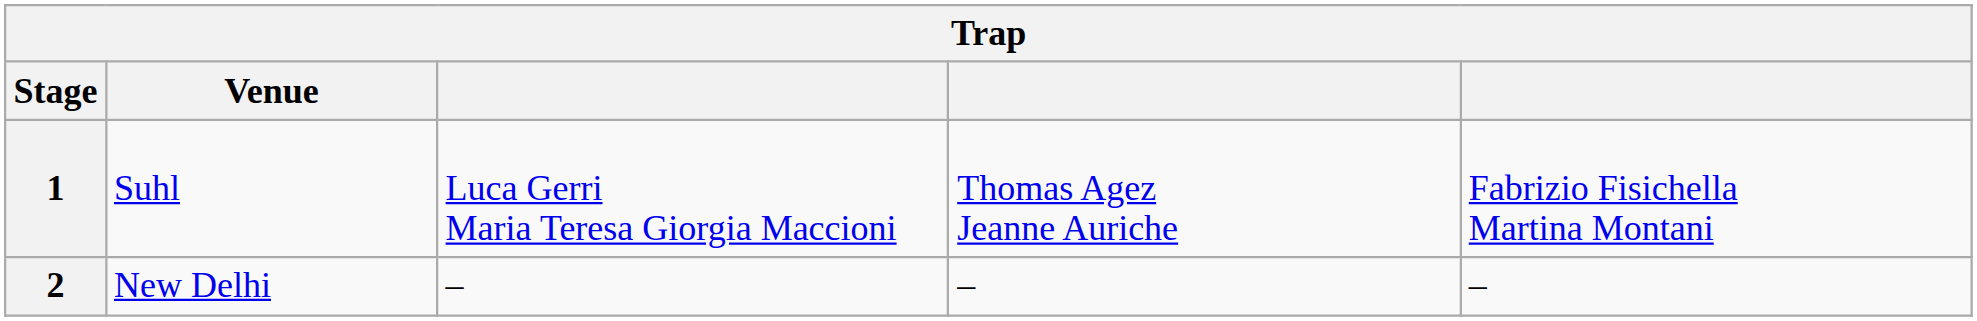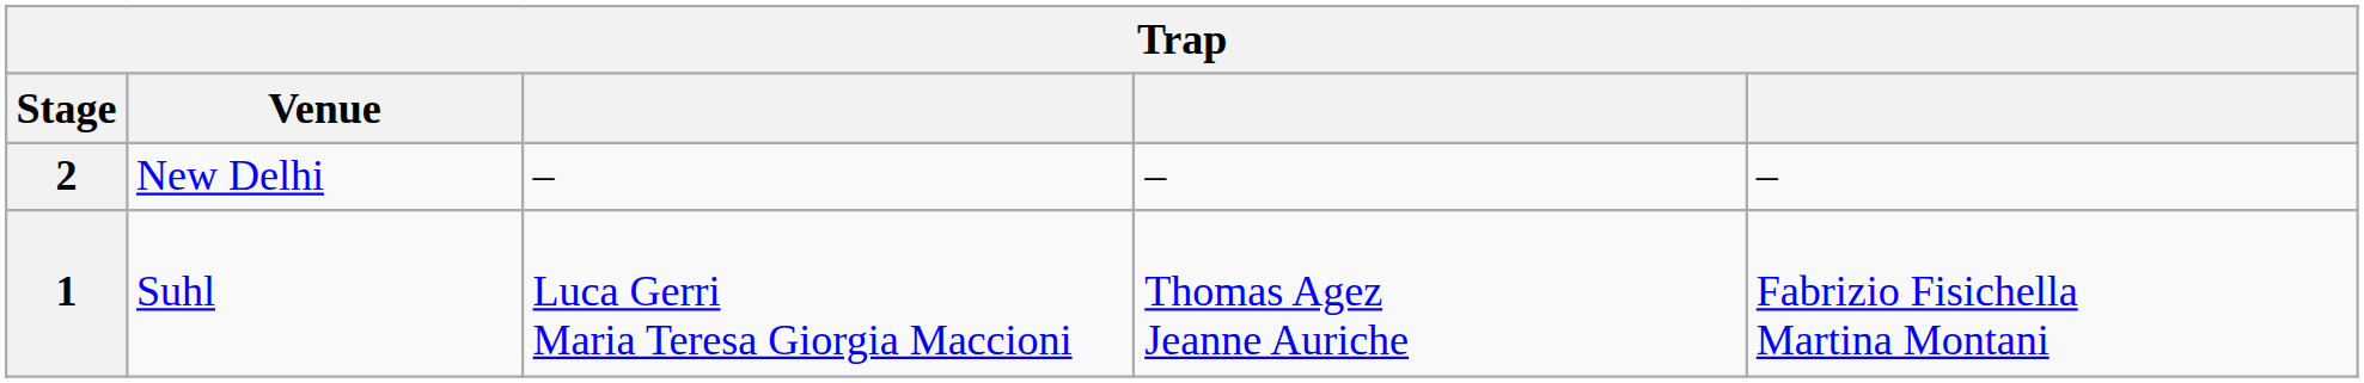 <table class="wikitable">
 <tr>
 <th colspan="5">Trap</th>
 </tr>
 <tr>
 <th>Stage</th>
 <th width=140>Venue</th>
 <th width=220></th>
 <th width=220></th>
 <th width=220></th>
 </tr>
 <tr>
+<th>2</th>
+<td> <a href='#'>New Delhi</a></td>
+<td –>–</td>
+<td –>–</td>
+<td –>–</td>
+</tr>
+<tr>
 <th>1</th>
 <td> <a href='#'>Suhl</a></td>
 <td><br><a href='#'>Luca Gerri</a><br><a href='#'>Maria Teresa Giorgia Maccioni</a></td>
 <td><br><a href='#'>Thomas Agez</a><br><a href='#'>Jeanne Auriche</a></td>
 <td><br><a href='#'>Fabrizio Fisichella</a><br><a href='#'>Martina Montani</a></td>
 </tr>
-<tr>
-<th>2</th>
-<td> <a href='#'>New Delhi</a></td>
-<td –>–</td>
-<td –>–</td>
-<td –>–</td>
-</tr>
 </table>
